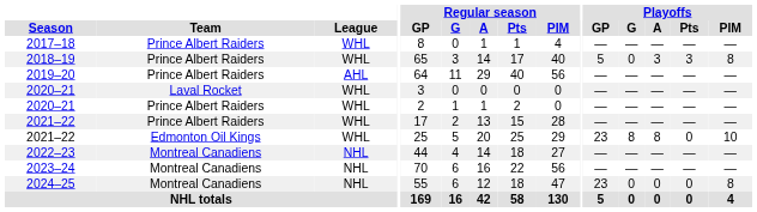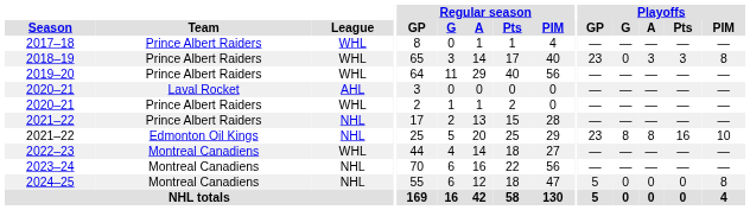 <table border="0" cellpadding="1" cellspacing="0" style="text-align:center; width:60em;">
 <tr bgcolor="#e0e0e0">
 <th colspan="3" bgcolor="#ffffff"></th>
 <th rowspan="92" bgcolor="#ffffff"></th>
 <th colspan="5"><a href='#'>Regular season</a></th>
 <th rowspan="92" bgcolor="#ffffff"></th>
 <th colspan="5"><a href='#'>Playoffs</a></th>
 </tr>
 <tr bgcolor="#e0e0e0">
 <th><a href='#'>Season</a></th>
 <th>Team</th>
 <th>League</th>
 <th>GP</th>
 <th><a href='#'>G</a></th>
 <th><a href='#'>A</a></th>
 <th><a href='#'>Pts</a></th>
 <th><a href='#'>PIM</a></th>
 <th>GP</th>
 <th>G</th>
 <th>A</th>
 <th>Pts</th>
 <th>PIM</th>
 </tr>
 <tr>
 <td><a href='#'>2017–18</a></td>
 <td><a href='#'>Prince Albert Raiders</a></td>
 <td><a href='#'>WHL</a></td>
 <td>8</td>
 <td>0</td>
 <td>1</td>
 <td>1</td>
 <td>4</td>
 <td>—</td>
 <td>—</td>
 <td>—</td>
 <td>—</td>
 <td>—</td>
 </tr>
 <tr bgcolor="#f0f0f0">
 <td><a href='#'>2018–19</a></td>
 <td>Prince Albert Raiders</td>
 <td>WHL</td>
 <td>65</td>
 <td>3</td>
 <td>14</td>
 <td>17</td>
 <td>40</td>
-<td>5</td>
+<td>23</td>
 <td>0</td>
 <td>3</td>
 <td>3</td>
 <td>8</td>
 </tr>
 <tr>
 <td><a href='#'>2019–20</a></td>
 <td>Prince Albert Raiders</td>
-<td><a href='#'>AHL</a></td>
+<td>WHL</td>
 <td>64</td>
 <td>11</td>
 <td>29</td>
 <td>40</td>
 <td>56</td>
 <td>—</td>
 <td>—</td>
 <td>—</td>
 <td>—</td>
 <td>—</td>
 </tr>
 <tr bgcolor="#f0f0f0">
 <td><a href='#'>2020–21</a></td>
 <td><a href='#'>Laval Rocket</a></td>
-<td>WHL</td>
+<td><a href='#'>AHL</a></td>
 <td>3</td>
 <td>0</td>
 <td>0</td>
 <td>0</td>
 <td>0</td>
 <td>—</td>
 <td>—</td>
 <td>—</td>
 <td>—</td>
 <td>—</td>
 </tr>
 <tr>
 <td><a href='#'>2020–21</a></td>
 <td>Prince Albert Raiders</td>
 <td>WHL</td>
 <td>2</td>
 <td>1</td>
 <td>1</td>
 <td>2</td>
 <td>0</td>
 <td>—</td>
 <td>—</td>
 <td>—</td>
 <td>—</td>
 <td>—</td>
 </tr>
 <tr bgcolor="#f0f0f0">
 <td><a href='#'>2021–22</a></td>
 <td>Prince Albert Raiders</td>
-<td>WHL</td>
+<td><a href='#'>NHL</a></td>
 <td>17</td>
 <td>2</td>
 <td>13</td>
 <td>15</td>
 <td>28</td>
 <td>—</td>
 <td>—</td>
 <td>—</td>
 <td>—</td>
 <td>—</td>
 </tr>
 <tr>
 <td>2021–22</td>
 <td><a href='#'>Edmonton Oil Kings</a></td>
-<td>WHL</td>
+<td><a href='#'>NHL</a></td>
 <td>25</td>
 <td>5</td>
 <td>20</td>
 <td>25</td>
 <td>29</td>
 <td>23</td>
 <td>8</td>
 <td>8</td>
-<td>0</td>
+<td>16</td>
 <td>10</td>
 </tr>
 <tr bgcolor="#f0f0f0">
 <td><a href='#'>2022–23</a></td>
 <td><a href='#'>Montreal Canadiens</a></td>
-<td><a href='#'>NHL</a></td>
+<td>WHL</td>
 <td>44</td>
 <td>4</td>
 <td>14</td>
 <td>18</td>
 <td>27</td>
 <td>—</td>
 <td>—</td>
 <td>—</td>
 <td>—</td>
 <td>—</td>
 </tr>
 <tr>
 <td><a href='#'>2023–24</a></td>
 <td>Montreal Canadiens</td>
 <td>NHL</td>
 <td>70</td>
 <td>6</td>
 <td>16</td>
 <td>22</td>
 <td>56</td>
 <td>—</td>
 <td>—</td>
 <td>—</td>
 <td>—</td>
 <td>—</td>
 </tr>
 <tr bgcolor="#f0f0f0">
 <td><a href='#'>2024–25</a></td>
 <td>Montreal Canadiens</td>
 <td>NHL</td>
 <td>55</td>
 <td>6</td>
 <td>12</td>
 <td>18</td>
 <td>47</td>
-<td>23</td>
+<td>5</td>
 <td>0</td>
 <td>0</td>
 <td>0</td>
 <td>8</td>
 </tr>
 <tr bgcolor="#e0e0e0">
 <th colspan="3">NHL totals</th>
 <th>169</th>
 <th>16</th>
 <th>42</th>
 <th>58</th>
 <th>130</th>
 <th>5</th>
 <th>0</th>
 <th>0</th>
 <th>0</th>
 <th>4</th>
 </tr>
 </table>
